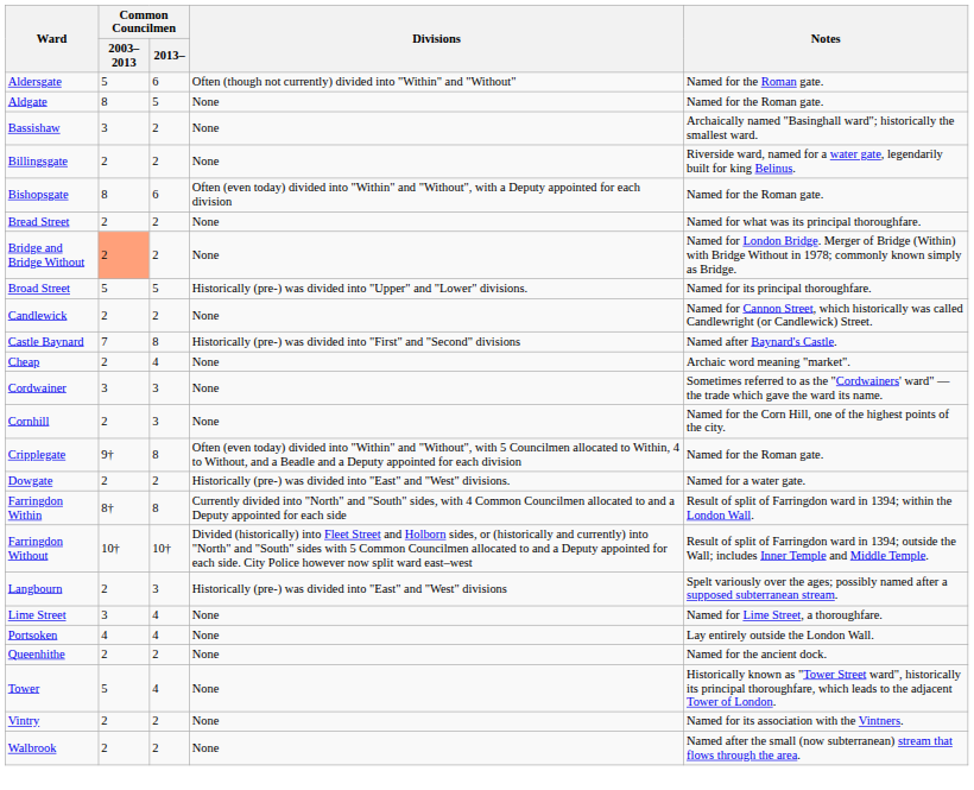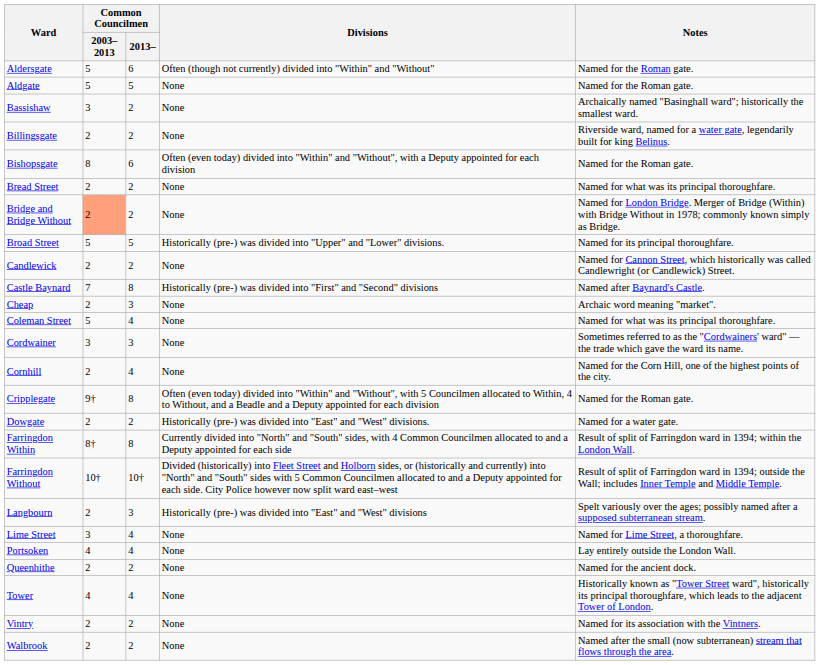 <table class="wikitable">
 <tr>
 <th rowspan=2>Ward</th>
 <th colspan=2>Common Councilmen</th>
 <th rowspan=2>Divisions</th>
 <th rowspan=2>Notes</th>
 </tr>
 <tr>
 <th>2003–2013</th>
 <th>2013–</th>
 </tr>
 <tr>
 <td><a href='#'>Aldersgate</a></td>
 <td>5</td>
 <td>6</td>
 <td>Often (though not currently) divided into "Within" and "Without"</td>
 <td>Named for the <a href='#'>Roman</a> gate.</td>
 </tr>
 <tr>
 <td><a href='#'>Aldgate</a></td>
-<td>8</td>
+<td>5</td>
 <td>5</td>
 <td>None</td>
 <td>Named for the Roman gate.</td>
 </tr>
 <tr>
 <td><a href='#'>Bassishaw</a></td>
 <td>3</td>
 <td>2</td>
 <td>None</td>
 <td>Archaically named "Basinghall ward"; historically the smallest ward.</td>
 </tr>
 <tr>
 <td><a href='#'>Billingsgate</a></td>
 <td>2</td>
 <td>2</td>
 <td>None</td>
 <td>Riverside ward, named for a <a href='#'>water gate</a>, legendarily built for king <a href='#'>Belinus</a>.</td>
 </tr>
 <tr>
 <td><a href='#'>Bishopsgate</a></td>
 <td>8</td>
 <td>6</td>
 <td>Often (even today) divided into "Within" and "Without", with a Deputy appointed for each division</td>
 <td>Named for the Roman gate.</td>
 </tr>
 <tr>
 <td><a href='#'>Bread Street</a></td>
 <td>2</td>
 <td>2</td>
 <td>None</td>
 <td>Named for what was its principal thoroughfare.</td>
 </tr>
 <tr>
 <td><a href='#'>Bridge and Bridge Without</a></td>
 <td style="background: lightsalmon;">2</td>
 <td>2</td>
 <td>None</td>
 <td>Named for <a href='#'>London Bridge</a>. Merger of Bridge (Within) with Bridge Without in 1978; commonly known simply as Bridge.</td>
 </tr>
 <tr>
 <td><a href='#'>Broad Street</a></td>
 <td>5</td>
 <td>5</td>
 <td>Historically (pre-) was divided into "Upper" and "Lower" divisions.</td>
 <td>Named for its principal thoroughfare.</td>
 </tr>
 <tr>
 <td><a href='#'>Candlewick</a></td>
 <td>2</td>
 <td>2</td>
 <td>None</td>
 <td>Named for <a href='#'>Cannon Street</a>, which historically was called Candlewright (or Candlewick) Street.</td>
 </tr>
 <tr>
 <td><a href='#'>Castle Baynard</a></td>
 <td>7</td>
 <td>8</td>
 <td>Historically (pre-) was divided into "First" and "Second" divisions</td>
 <td>Named after <a href='#'>Baynard's Castle</a>.</td>
 </tr>
 <tr>
 <td><a href='#'>Cheap</a></td>
 <td>2</td>
+<td>3</td>
+<td>None</td>
+<td>Archaic word meaning "market".</td>
+</tr>
+<tr>
+<td><a href='#'>Coleman Street</a></td>
+<td>5</td>
 <td>4</td>
 <td>None</td>
-<td>Archaic word meaning "market".</td>
+<td>Named for what was its principal thoroughfare.</td>
 </tr>
 <tr>
 <td><a href='#'>Cordwainer</a></td>
 <td>3</td>
 <td>3</td>
 <td>None</td>
 <td>Sometimes referred to as the "<a href='#'>Cordwainers</a>' ward" — the trade which gave the ward its name.</td>
 </tr>
 <tr>
 <td><a href='#'>Cornhill</a></td>
 <td>2</td>
-<td>3</td>
+<td>4</td>
 <td>None</td>
 <td>Named for the Corn Hill, one of the highest points of the city.</td>
 </tr>
 <tr>
 <td><a href='#'>Cripplegate</a></td>
 <td>9†</td>
 <td>8</td>
 <td>Often (even today) divided into "Within" and "Without", with 5 Councilmen allocated to Within, 4 to Without, and a Beadle and a Deputy appointed for each division</td>
 <td>Named for the Roman gate.</td>
 </tr>
 <tr>
 <td><a href='#'>Dowgate</a></td>
 <td>2</td>
 <td>2</td>
 <td>Historically (pre-) was divided into "East" and "West" divisions.</td>
 <td>Named for a water gate.</td>
 </tr>
 <tr>
 <td><a href='#'>Farringdon Within</a></td>
 <td>8†</td>
 <td>8</td>
 <td>Currently divided into "North" and "South" sides, with 4 Common Councilmen allocated to and a Deputy appointed for each side</td>
 <td>Result of split of Farringdon ward in 1394; within the <a href='#'>London Wall</a>.</td>
 </tr>
 <tr>
 <td><a href='#'>Farringdon Without</a></td>
 <td>10†</td>
 <td>10†</td>
 <td>Divided (historically) into <a href='#'>Fleet Street</a> and <a href='#'>Holborn</a> sides, or (historically and currently) into "North" and "South" sides with 5 Common Councilmen allocated to and a Deputy appointed for each side. City Police however now split ward east–west</td>
 <td>Result of split of Farringdon ward in 1394; outside the Wall; includes <a href='#'>Inner Temple</a> and <a href='#'>Middle Temple</a>.</td>
 </tr>
 <tr>
 <td><a href='#'>Langbourn</a></td>
 <td>2</td>
 <td>3</td>
 <td>Historically (pre-) was divided into "East" and "West" divisions</td>
 <td>Spelt variously over the ages; possibly named after a <a href='#'>supposed subterranean stream</a>.</td>
 </tr>
 <tr>
 <td><a href='#'>Lime Street</a></td>
 <td>3</td>
 <td>4</td>
 <td>None</td>
 <td>Named for <a href='#'>Lime Street</a>, a thoroughfare.</td>
 </tr>
 <tr>
 <td><a href='#'>Portsoken</a></td>
 <td>4</td>
 <td>4</td>
 <td>None</td>
 <td>Lay entirely outside the London Wall.</td>
 </tr>
 <tr>
 <td><a href='#'>Queenhithe</a></td>
 <td>2</td>
 <td>2</td>
 <td>None</td>
 <td>Named for the ancient dock.</td>
 </tr>
 <tr>
 <td><a href='#'>Tower</a></td>
-<td>5</td>
+<td>4</td>
 <td>4</td>
 <td>None</td>
 <td>Historically known as "<a href='#'>Tower Street</a> ward", historically its principal thoroughfare, which leads to the adjacent <a href='#'>Tower of London</a>.</td>
 </tr>
 <tr>
 <td><a href='#'>Vintry</a></td>
 <td>2</td>
 <td>2</td>
 <td>None</td>
 <td>Named for its association with the <a href='#'>Vintners</a>.</td>
 </tr>
 <tr>
 <td><a href='#'>Walbrook</a></td>
 <td>2</td>
 <td>2</td>
 <td>None</td>
 <td>Named after the small (now subterranean) <a href='#'>stream that flows through the area</a>.</td>
 </tr>
 </table>
